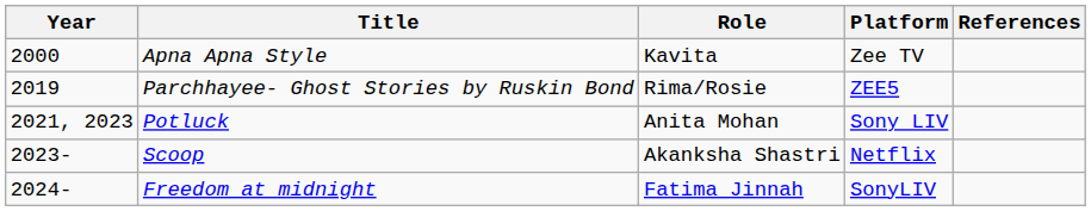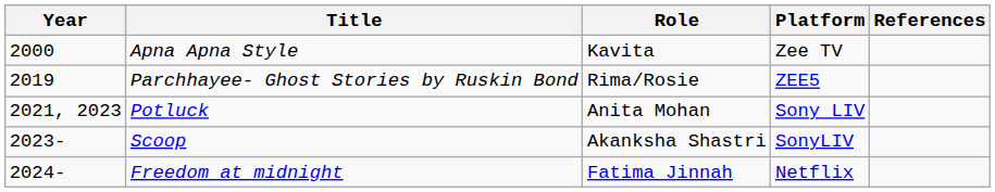 <table class="wikitable" border="1">
 <tr style="background:#ccc;">
 <th>Year</th>
 <th>Title</th>
 <th>Role</th>
 <th>Platform</th>
 <th>References</th>
 </tr>
 <tr>
 <td>2000</td>
 <td><em>Apna Apna Style</em></td>
 <td>Kavita</td>
 <td>Zee TV</td>
 <td></td>
 </tr>
 <tr>
 <td>2019</td>
 <td><em>Parchhayee- Ghost Stories by Ruskin Bond</em></td>
 <td>Rima/Rosie</td>
 <td><a href='#'>ZEE5</a></td>
 <td></td>
 </tr>
 <tr>
 <td>2021, 2023</td>
 <td><a href='#'><em>Potluck</em></a></td>
 <td>Anita Mohan</td>
 <td><a href='#'>Sony LIV</a></td>
 <td></td>
 </tr>
 <tr>
 <td>2023-</td>
 <td><a href='#'><em>Scoop</em></a></td>
 <td>Akanksha Shastri</td>
-<td><a href='#'>Netflix</a></td>
+<td><a href='#'>SonyLIV</a></td>
 <td></td>
 </tr>
 <tr>
 <td>2024-</td>
 <td><em><a href='#'>Freedom at midnight</a></em></td>
 <td><a href='#'>Fatima Jinnah</a></td>
-<td><a href='#'>SonyLIV</a></td>
+<td><a href='#'>Netflix</a></td>
 <td></td>
 </tr>
 </table>
